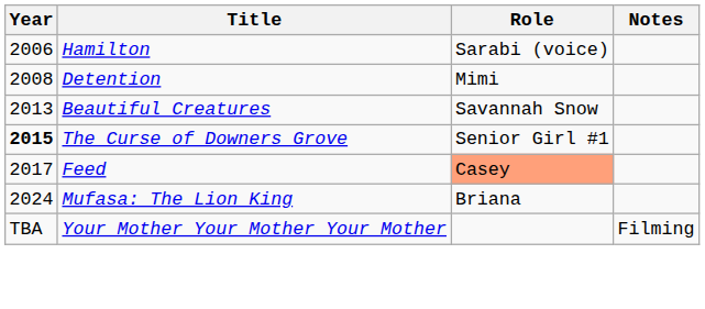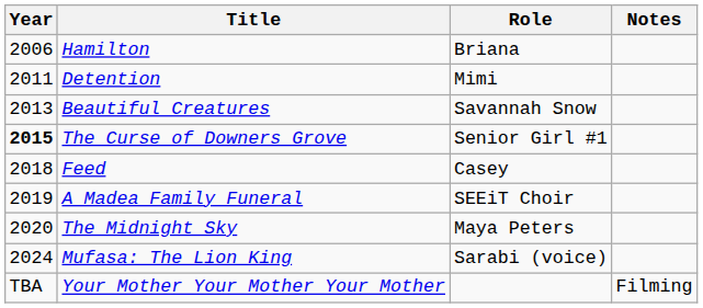 <table class="wikitable">
 <tr>
 <th>Year</th>
 <th>Title</th>
 <th>Role</th>
 <th>Notes</th>
 </tr>
 <tr>
 <td>2006</td>
 <td><em><a href='#'>Hamilton</a></em></td>
-<td>Sarabi (voice)</td>
+<td>Briana</td>
 <td></td>
 </tr>
 <tr>
-<td>2008</td>
+<td>2011</td>
 <td><em><a href='#'>Detention</a></em></td>
 <td>Mimi</td>
 <td></td>
 </tr>
 <tr>
 <td>2013</td>
 <td><em><a href='#'>Beautiful Creatures</a></em></td>
 <td>Savannah Snow</td>
 <td></td>
 </tr>
 <tr>
 <td><strong>2015</strong></td>
 <td><em><a href='#'>The Curse of Downers Grove</a></em></td>
 <td>Senior Girl #1</td>
 <td></td>
 </tr>
 <tr>
-<td>2017</td>
+<td>2018</td>
 <td><em><a href='#'>Feed</a></em></td>
-<td style="background: lightsalmon;">Casey</td>
+<td>Casey</td>
+<td></td>
+</tr>
+<tr>
+<td>2019</td>
+<td><em><a href='#'>A Madea Family Funeral</a></em></td>
+<td>SEEiT Choir</td>
+<td></td>
+</tr>
+<tr>
+<td>2020</td>
+<td><em><a href='#'>The Midnight Sky</a></em></td>
+<td>Maya Peters</td>
 <td></td>
 </tr>
 <tr>
 <td>2024</td>
 <td><em><a href='#'>Mufasa: The Lion King</a></em></td>
-<td>Briana</td>
+<td>Sarabi (voice)</td>
 <td></td>
 </tr>
 <tr>
 <td>TBA</td>
 <td><em><a href='#'>Your Mother Your Mother Your Mother</a></em></td>
 <td></td>
 <td>Filming</td>
 </tr>
 </table>
